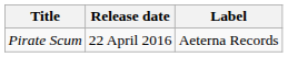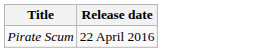 <table class="wikitable">
 <tr>
 <th scope="col">Title</th>
 <th scope="col">Release date</th>
-<th scope="col">Label</th>
 </tr>
 <tr>
 <td><em>Pirate Scum</em></td>
 <td>22 April 2016</td>
-<td>Aeterna Records</td>
 </tr>
 </table>
